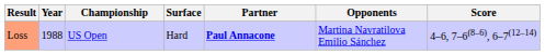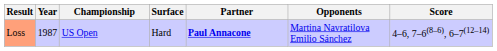 <table class="sortable wikitable">
 <tr>
 <th>Result</th>
 <th>Year</th>
 <th style="width:140px">Championship</th>
 <th style="width:50px">Surface</th>
 <th style="width:160px">Partner</th>
 <th style="width:160px">Opponents</th>
 <th style="width:160px" class="unsortable">Score</th>
 </tr>
 <tr style="background:#ccf;">
 <td style="background:#ffa07a;">Loss</td>
-<td>1988</td>
+<td>1987</td>
 <td><a href='#'>US Open</a></td>
 <td>Hard</td>
 <td><strong> <a href='#'>Paul Annacone</a></strong></td>
 <td> <a href='#'>Martina Navratilova</a> <br>  <a href='#'>Emilio Sánchez</a></td>
 <td>4–6, 7–6<sup>(8–6)</sup>, 6–7<sup>(12–14)</sup></td>
 </tr>
 </table>
